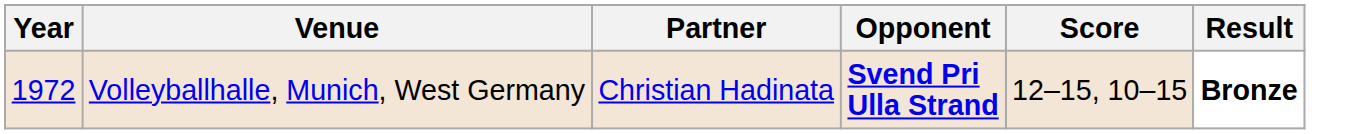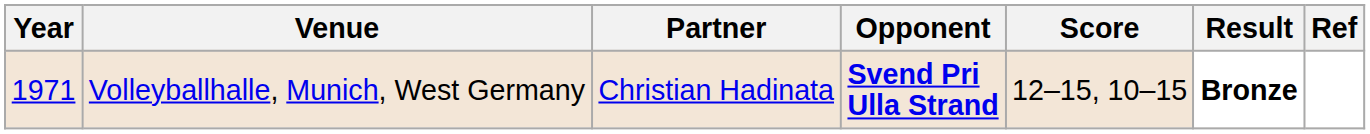 <table class="sortable wikitable" style="font-size: 90%;">
 <tr>
 <th>Year</th>
 <th>Venue</th>
 <th>Partner</th>
 <th>Opponent</th>
 <th>Score</th>
 <th>Result</th>
+<th>Ref</th>
 </tr>
 <tr style="background:#F3E6D7">
-<td align="center"><a href='#'>1972</a></td>
+<td align="center"><a href='#'>1971</a></td>
 <td align="left"><a href='#'>Volleyballhalle</a>, <a href='#'>Munich</a>, West Germany</td>
 <td align="left"> <a href='#'>Christian Hadinata</a></td>
 <td align="left"><strong> <a href='#'>Svend Pri</a><br> <a href='#'>Ulla Strand</a></strong></td>
 <td align="left">12–15, 10–15</td>
 <td style="text-align:left; background:white"> <strong>Bronze</strong></td>
+<td style="text-align:center; background:white"></td>
 </tr>
 </table>
